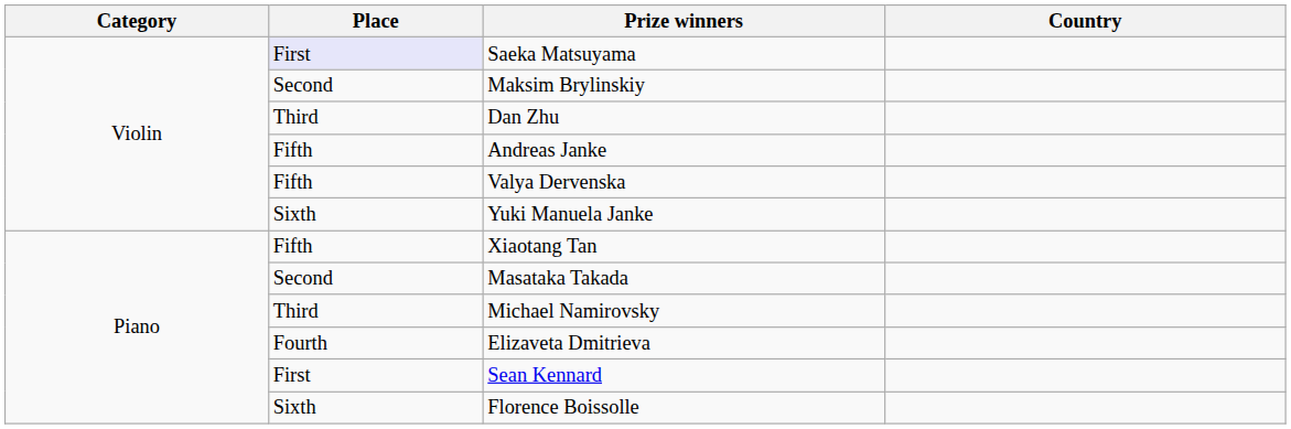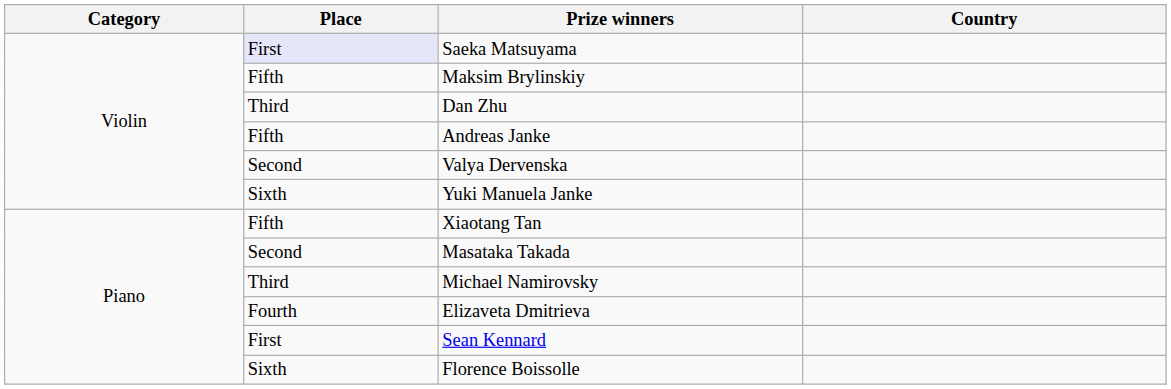 <table class="wikitable" width="80%">
 <tr>
 <th width=50>Category</th>
 <th width=50>Place</th>
 <th width=100>Prize winners</th>
 <th width=100>Country</th>
 </tr>
 <tr>
 <td rowspan="6" align=center>Violin</td>
 <td style="background: lavender;">First</td>
 <td>Saeka Matsuyama</td>
 <td></td>
 </tr>
 <tr>
-<td>Second</td>
+<td>Fifth</td>
 <td>Maksim Brylinskiy</td>
 <td></td>
 </tr>
 <tr>
 <td>Third</td>
 <td>Dan Zhu</td>
 <td></td>
 </tr>
 <tr>
 <td>Fifth</td>
 <td>Andreas Janke</td>
 <td></td>
 </tr>
 <tr>
-<td>Fifth</td>
+<td>Second</td>
 <td>Valya Dervenska</td>
 <td></td>
 </tr>
 <tr>
 <td>Sixth</td>
 <td>Yuki Manuela Janke</td>
 <td></td>
 </tr>
 <tr>
 <td rowspan="6" align=center>Piano</td>
 <td>Fifth</td>
 <td>Xiaotang Tan</td>
 <td></td>
 </tr>
 <tr>
 <td>Second</td>
 <td>Masataka Takada</td>
 <td></td>
 </tr>
 <tr>
 <td>Third</td>
 <td>Michael Namirovsky</td>
 <td></td>
 </tr>
 <tr>
 <td>Fourth</td>
 <td>Elizaveta Dmitrieva</td>
 <td></td>
 </tr>
 <tr>
 <td>First</td>
 <td><a href='#'>Sean Kennard</a></td>
 <td></td>
 </tr>
 <tr>
 <td>Sixth</td>
 <td>Florence Boissolle</td>
 <td></td>
 </tr>
 </table>
